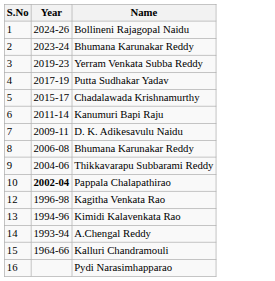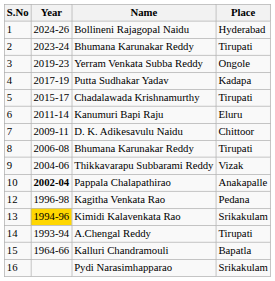 <table class="wikitable sortable">
 <tr>
 <th>S.No</th>
 <th>Year</th>
 <th>Name</th>
+<th>Place</th>
 </tr>
 <tr>
 <td>1</td>
 <td>2024-26</td>
 <td>Bollineni Rajagopal Naidu</td>
+<td>Hyderabad</td>
 </tr>
 <tr>
 <td>2</td>
 <td>2023-24</td>
 <td>Bhumana Karunakar Reddy</td>
+<td>Tirupati</td>
 </tr>
 <tr>
 <td>3</td>
 <td>2019-23</td>
 <td>Yerram Venkata Subba Reddy</td>
+<td>Ongole</td>
 </tr>
 <tr>
 <td>4</td>
 <td>2017-19</td>
 <td>Putta Sudhakar Yadav</td>
+<td>Kadapa</td>
 </tr>
 <tr>
 <td>5</td>
 <td>2015-17</td>
 <td>Chadalawada Krishnamurthy</td>
+<td>Tirupati</td>
 </tr>
 <tr>
 <td>6</td>
 <td>2011-14</td>
 <td>Kanumuri Bapi Raju</td>
+<td>Eluru</td>
 </tr>
 <tr>
 <td>7</td>
 <td>2009-11</td>
 <td>D. K. Adikesavulu Naidu</td>
+<td>Chittoor</td>
 </tr>
 <tr>
 <td>8</td>
 <td>2006-08</td>
 <td>Bhumana Karunakar Reddy</td>
+<td>Tirupati</td>
 </tr>
 <tr>
 <td>9</td>
 <td>2004-06</td>
 <td>Thikkavarapu Subbarami Reddy</td>
+<td>Vizak</td>
 </tr>
 <tr>
 <td>10</td>
 <td><strong>2002-04</strong></td>
 <td>Pappala Chalapathirao</td>
+<td>Anakapalle</td>
 </tr>
 <tr>
 <td>12</td>
 <td>1996-98</td>
 <td>Kagitha Venkata Rao</td>
+<td>Pedana</td>
 </tr>
 <tr>
 <td>13</td>
-<td>1994-96</td>
+<td style="background: gold;">1994-96</td>
 <td>Kimidi Kalavenkata Rao</td>
+<td>Srikakulam</td>
 </tr>
 <tr>
 <td>14</td>
 <td>1993-94</td>
 <td>A.Chengal Reddy</td>
+<td>Tirupati</td>
 </tr>
 <tr>
 <td>15</td>
 <td>1964-66</td>
 <td>Kalluri Chandramouli</td>
+<td>Bapatla</td>
 </tr>
 <tr>
 <td>16</td>
 <td></td>
 <td>Pydi Narasimhapparao</td>
+<td>Srikakulam</td>
 </tr>
 </table>
